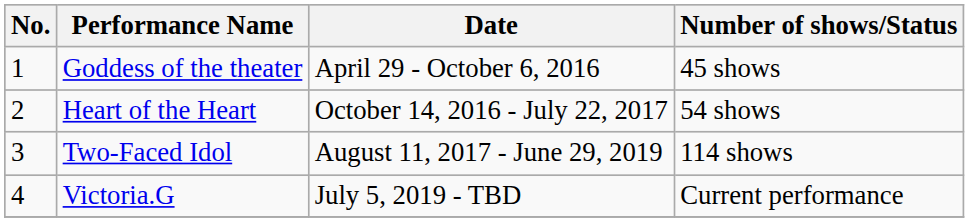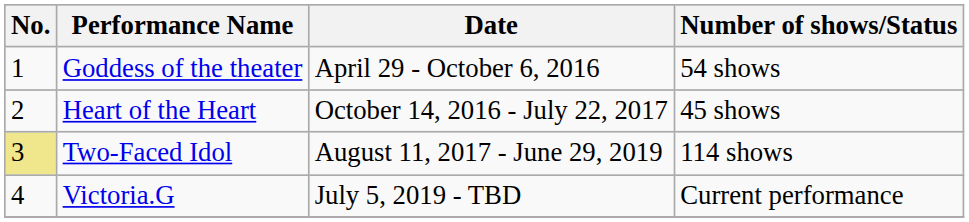 <table class="wikitable">
 <tr>
 <th>No.</th>
 <th>Performance Name</th>
 <th>Date</th>
 <th>Number of shows/Status</th>
 </tr>
 <tr>
 <td>1</td>
 <td><a href='#'>Goddess of the theater</a></td>
 <td>April 29 - October 6, 2016</td>
-<td>45 shows</td>
+<td>54 shows</td>
 </tr>
 <tr>
 <td>2</td>
 <td><a href='#'>Heart of the Heart</a></td>
 <td>October 14, 2016 - July 22, 2017</td>
-<td>54 shows</td>
+<td>45 shows</td>
 </tr>
 <tr>
-<td>3</td>
+<td style="background: khaki;">3</td>
 <td><a href='#'>Two-Faced Idol</a></td>
 <td>August 11, 2017 - June 29, 2019</td>
 <td>114 shows</td>
 </tr>
 <tr>
 <td>4</td>
 <td><a href='#'>Victoria.G</a></td>
 <td>July 5, 2019 - TBD</td>
 <td>Current performance</td>
 </tr>
 <tr>
 </tr>
 </table>
